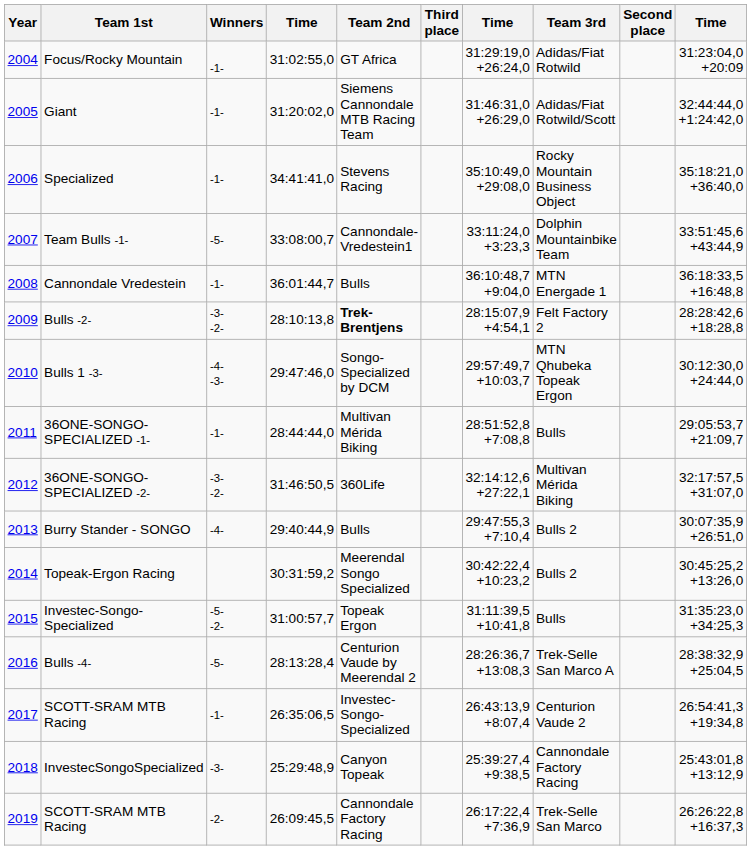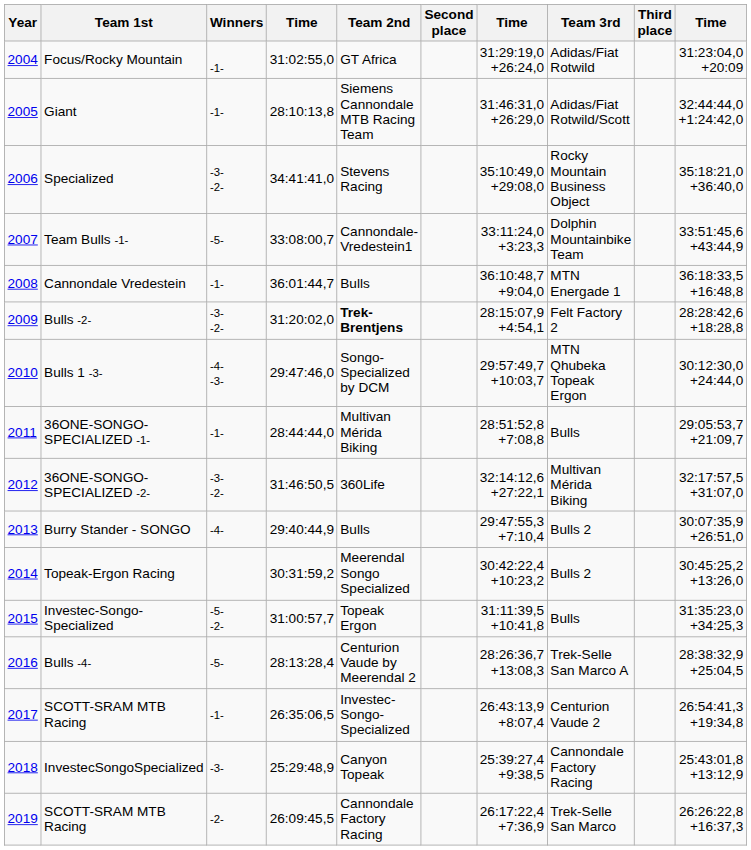 <table class="wikitable">
 <tr>
 <th>Year</th>
 <th>Team 1st</th>
 <th>Winners</th>
 <th>Time</th>
 <th>Team 2nd</th>
-<th>Third place</th>
+<th>Second place</th>
 <th>Time</th>
 <th>Team 3rd</th>
-<th>Second place</th>
+<th>Third place</th>
 <th>Time</th>
 </tr>
 <tr>
 <td><a href='#'>2004</a></td>
 <td>Focus/Rocky Mountain</td>
 <td><br> <small>-1-</small></td>
 <td align=right>31:02:55,0</td>
 <td>GT Africa</td>
 <td><br></td>
 <td align=right>31:29:19,0<br>+26:24,0</td>
 <td>Adidas/Fiat Rotwild</td>
 <td><br></td>
 <td align=right>31:23:04,0<br>+20:09</td>
 </tr>
 <tr>
 <td><a href='#'>2005</a></td>
 <td>Giant</td>
 <td> <small>-1-</small><br></td>
-<td align=right>31:20:02,0</td>
+<td align=right>28:10:13,8</td>
 <td>Siemens Cannondale MTB Racing Team</td>
 <td><br></td>
 <td align=right>31:46:31,0<br>+26:29,0</td>
 <td>Adidas/Fiat Rotwild/Scott</td>
 <td><br></td>
 <td align=right>32:44:44,0<br>+1:24:42,0</td>
 </tr>
 <tr>
 <td><a href='#'>2006</a></td>
 <td>Specialized</td>
-<td> <small>-1-</small><br></td>
+<td> <small>-3-</small><br> <small>-2-</small></td>
 <td align=right>34:41:41,0</td>
 <td>Stevens Racing</td>
 <td><br></td>
 <td align=right>35:10:49,0<br>+29:08,0</td>
 <td>Rocky Mountain Business Object</td>
 <td><br></td>
 <td align=right>35:18:21,0<br>+36:40,0</td>
 </tr>
 <tr>
 <td><a href='#'>2007</a></td>
 <td>Team Bulls <small>-1-</small></td>
 <td> <small>-5-</small><br></td>
 <td align=right>33:08:00,7</td>
 <td>Cannondale-Vredestein1</td>
 <td><br></td>
 <td align=right>33:11:24,0<br>+3:23,3</td>
 <td>Dolphin Mountainbike Team</td>
 <td><br></td>
 <td align=right>33:51:45,6<br>+43:44,9</td>
 </tr>
 <tr>
 <td><a href='#'>2008</a></td>
 <td>Cannondale Vredestein</td>
 <td> <small>-1-</small><br></td>
 <td align=right>36:01:44,7</td>
 <td>Bulls</td>
 <td><br></td>
 <td align=right>36:10:48,7<br>+9:04,0</td>
 <td>MTN Energade 1</td>
 <td><br></td>
 <td align=right>36:18:33,5<br>+16:48,8</td>
 </tr>
 <tr>
 <td><a href='#'>2009</a></td>
 <td>Bulls <small>-2-</small></td>
 <td> <small>-3-</small><br> <small>-2-</small></td>
-<td align=right>28:10:13,8</td>
+<td align=right>31:20:02,0</td>
 <td><strong>Trek-Brentjens</strong></td>
 <td><br></td>
 <td align=right>28:15:07,9<br>+4:54,1</td>
 <td>Felt Factory 2</td>
 <td><br></td>
 <td align=right>28:28:42,6<br>+18:28,8</td>
 </tr>
 <tr>
 <td><a href='#'>2010</a></td>
 <td>Bulls 1 <small>-3-</small></td>
 <td> <small>-4-</small><br> <small>-3-</small></td>
 <td align=right>29:47:46,0</td>
 <td>Songo-Specialized by DCM</td>
 <td><br></td>
 <td align=right>29:57:49,7<br>+10:03,7</td>
 <td>MTN Qhubeka Topeak Ergon</td>
 <td><br></td>
 <td align=right>30:12:30,0<br>+24:44,0</td>
 </tr>
 <tr>
 <td><a href='#'>2011</a></td>
 <td>36ONE-SONGO-SPECIALIZED <small>-1-</small></td>
 <td> <small>-1-</small><br></td>
 <td align=right>28:44:44,0</td>
 <td>Multivan Mérida Biking</td>
 <td><br></td>
 <td align=right>28:51:52,8<br>+7:08,8</td>
 <td>Bulls</td>
 <td><br></td>
 <td align=right>29:05:53,7<br>+21:09,7</td>
 </tr>
 <tr>
 <td><a href='#'>2012</a></td>
 <td>36ONE-SONGO-SPECIALIZED <small>-2-</small></td>
 <td> <small>-3-</small><br> <small>-2-</small></td>
 <td align=right>31:46:50,5</td>
 <td>360Life</td>
 <td><br></td>
 <td align=right>32:14:12,6<br>+27:22,1</td>
 <td>Multivan Mérida Biking</td>
 <td><br></td>
 <td align=right>32:17:57,5<br>+31:07,0</td>
 </tr>
 <tr>
 <td><a href='#'>2013</a></td>
 <td>Burry Stander - SONGO</td>
 <td> <small>-4-</small><br></td>
 <td align=right>29:40:44,9</td>
 <td>Bulls</td>
 <td><br></td>
 <td align=right>29:47:55,3<br>+7:10,4</td>
 <td>Bulls 2</td>
 <td><br></td>
 <td align=right>30:07:35,9<br>+26:51,0</td>
 </tr>
 <tr>
 <td><a href='#'>2014</a></td>
 <td>Topeak-Ergon Racing</td>
 <td><br></td>
 <td align=right>30:31:59,2</td>
 <td>Meerendal Songo Specialized</td>
 <td><br></td>
 <td align=right>30:42:22,4<br>+10:23,2</td>
 <td>Bulls 2</td>
 <td><br></td>
 <td align=right>30:45:25,2<br>+13:26,0</td>
 </tr>
 <tr>
 <td><a href='#'>2015</a></td>
 <td>Investec-Songo-Specialized</td>
 <td> <small>-5-</small><br> <small>-2-</small></td>
 <td align=right>31:00:57,7</td>
 <td>Topeak Ergon</td>
 <td><br></td>
 <td align=right>31:11:39,5<br>+10:41,8</td>
 <td>Bulls</td>
 <td><br></td>
 <td align=right>31:35:23,0<br>+34:25,3</td>
 </tr>
 <tr>
 <td><a href='#'>2016</a></td>
 <td>Bulls <small>-4-</small></td>
 <td> <small>-5-</small><br></td>
 <td align=right>28:13:28,4</td>
 <td>Centurion Vaude by Meerendal 2</td>
 <td><br></td>
 <td align=right>28:26:36,7<br>+13:08,3</td>
 <td>Trek-Selle San Marco A</td>
 <td><br></td>
 <td align=right>28:38:32,9<br>+25:04,5</td>
 </tr>
 <tr>
 <td><a href='#'>2017</a></td>
 <td>SCOTT-SRAM MTB Racing</td>
 <td> <small>-1-</small><br></td>
 <td align=right>26:35:06,5</td>
 <td>Investec-Songo-Specialized</td>
 <td><br></td>
 <td align=right>26:43:13,9<br>+8:07,4</td>
 <td>Centurion Vaude 2</td>
 <td><br></td>
 <td align=right>26:54:41,3<br>+19:34,8</td>
 </tr>
 <tr>
 <td><a href='#'>2018</a></td>
 <td>InvestecSongoSpecialized</td>
 <td> <small>-3-</small><br></td>
 <td align=right>25:29:48,9</td>
 <td>Canyon Topeak</td>
 <td><br></td>
 <td align=right>25:39:27,4<br>+9:38,5</td>
 <td>Cannondale Factory Racing</td>
 <td><br></td>
 <td align=right>25:43:01,8<br>+13:12,9</td>
 </tr>
 <tr>
 <td><a href='#'>2019</a></td>
 <td>SCOTT-SRAM MTB Racing</td>
 <td> <small>-2-</small><br></td>
 <td align=right>26:09:45,5</td>
 <td>Cannondale Factory Racing</td>
 <td><br></td>
 <td align=right>26:17:22,4<br>+7:36,9</td>
 <td>Trek-Selle San Marco</td>
 <td><br></td>
 <td align=right>26:26:22,8<br>+16:37,3</td>
 </tr>
 </table>
